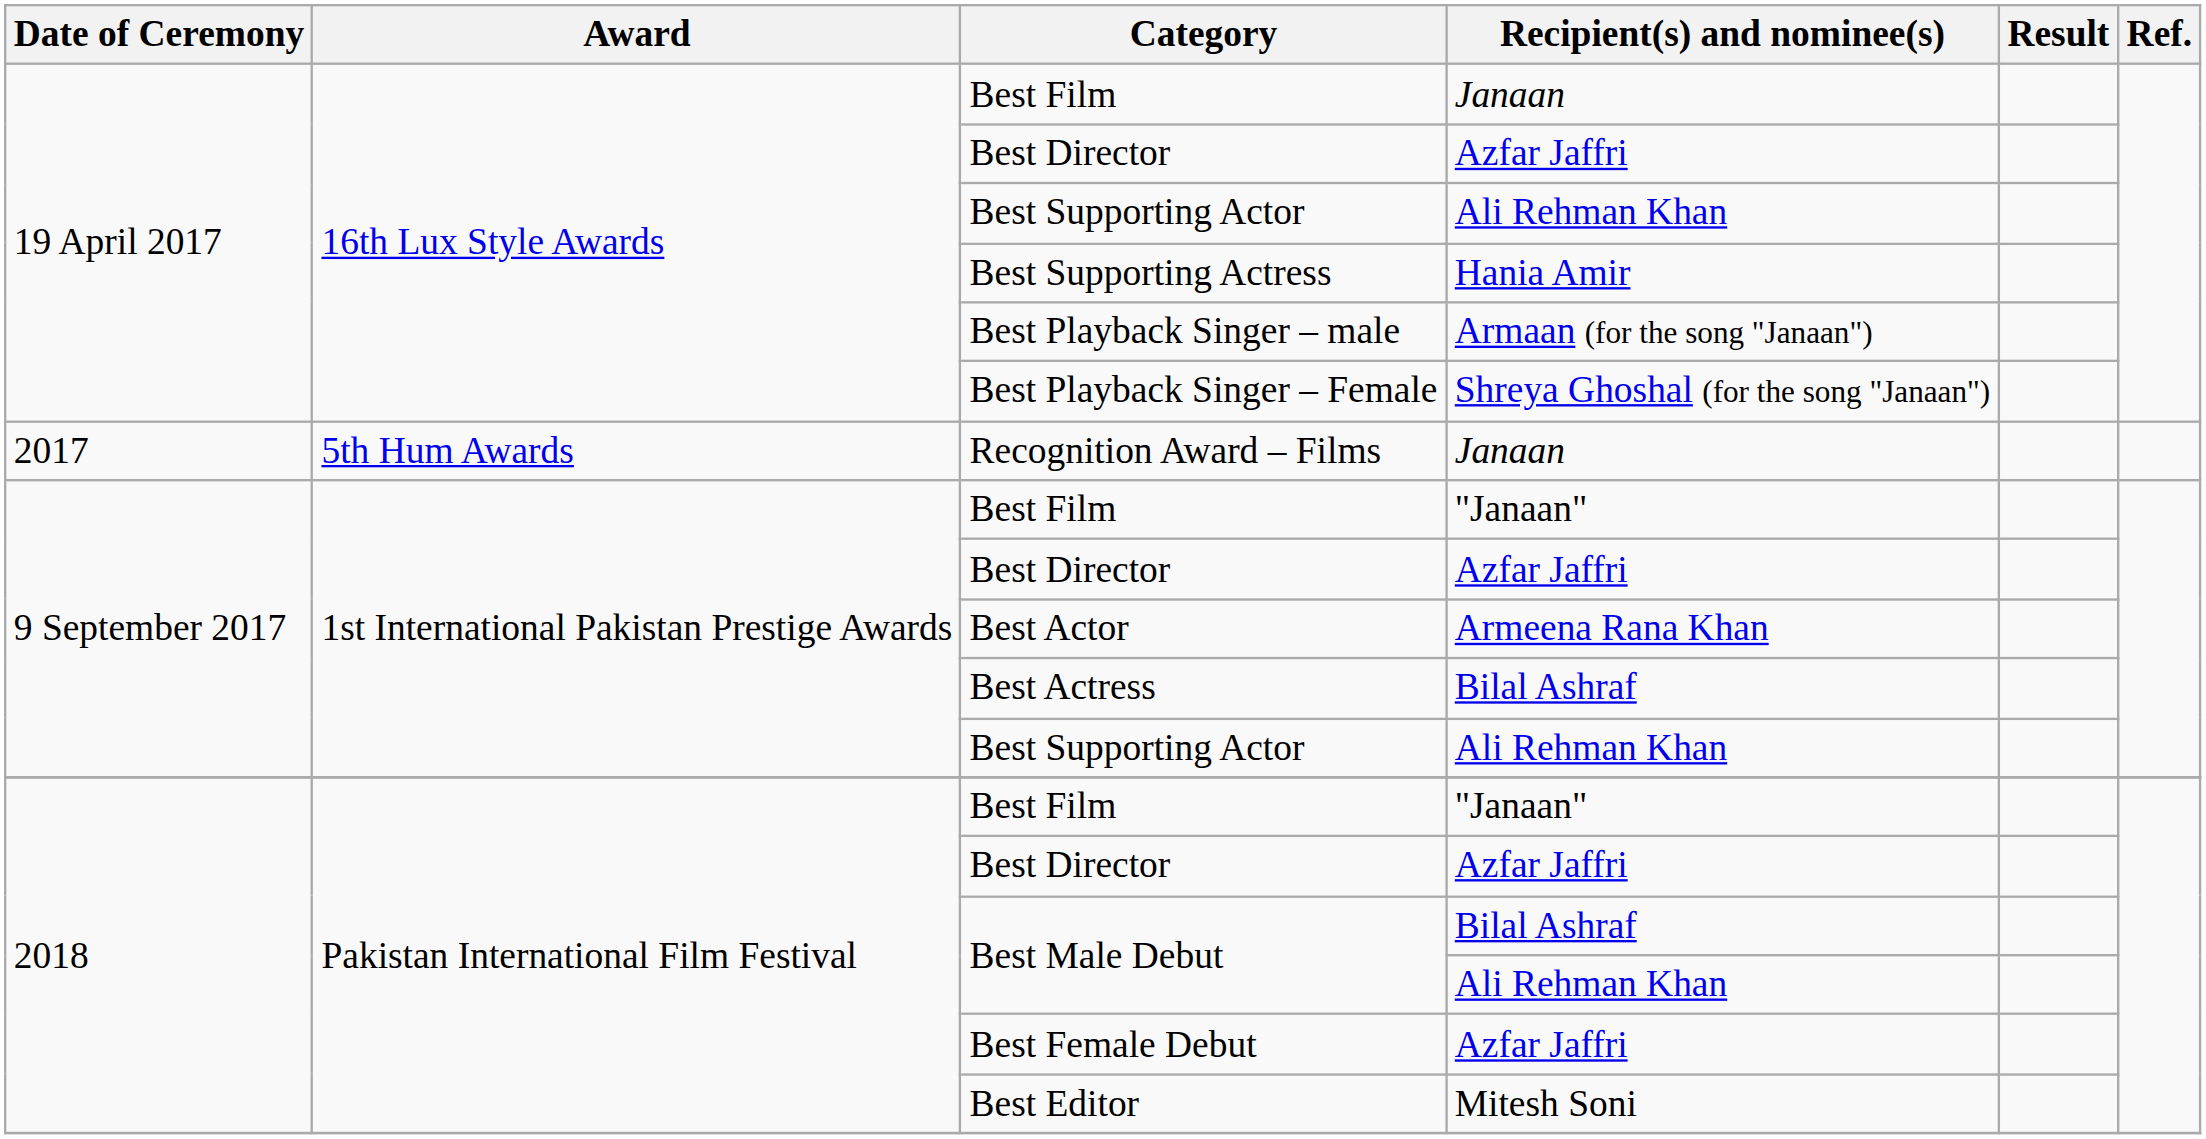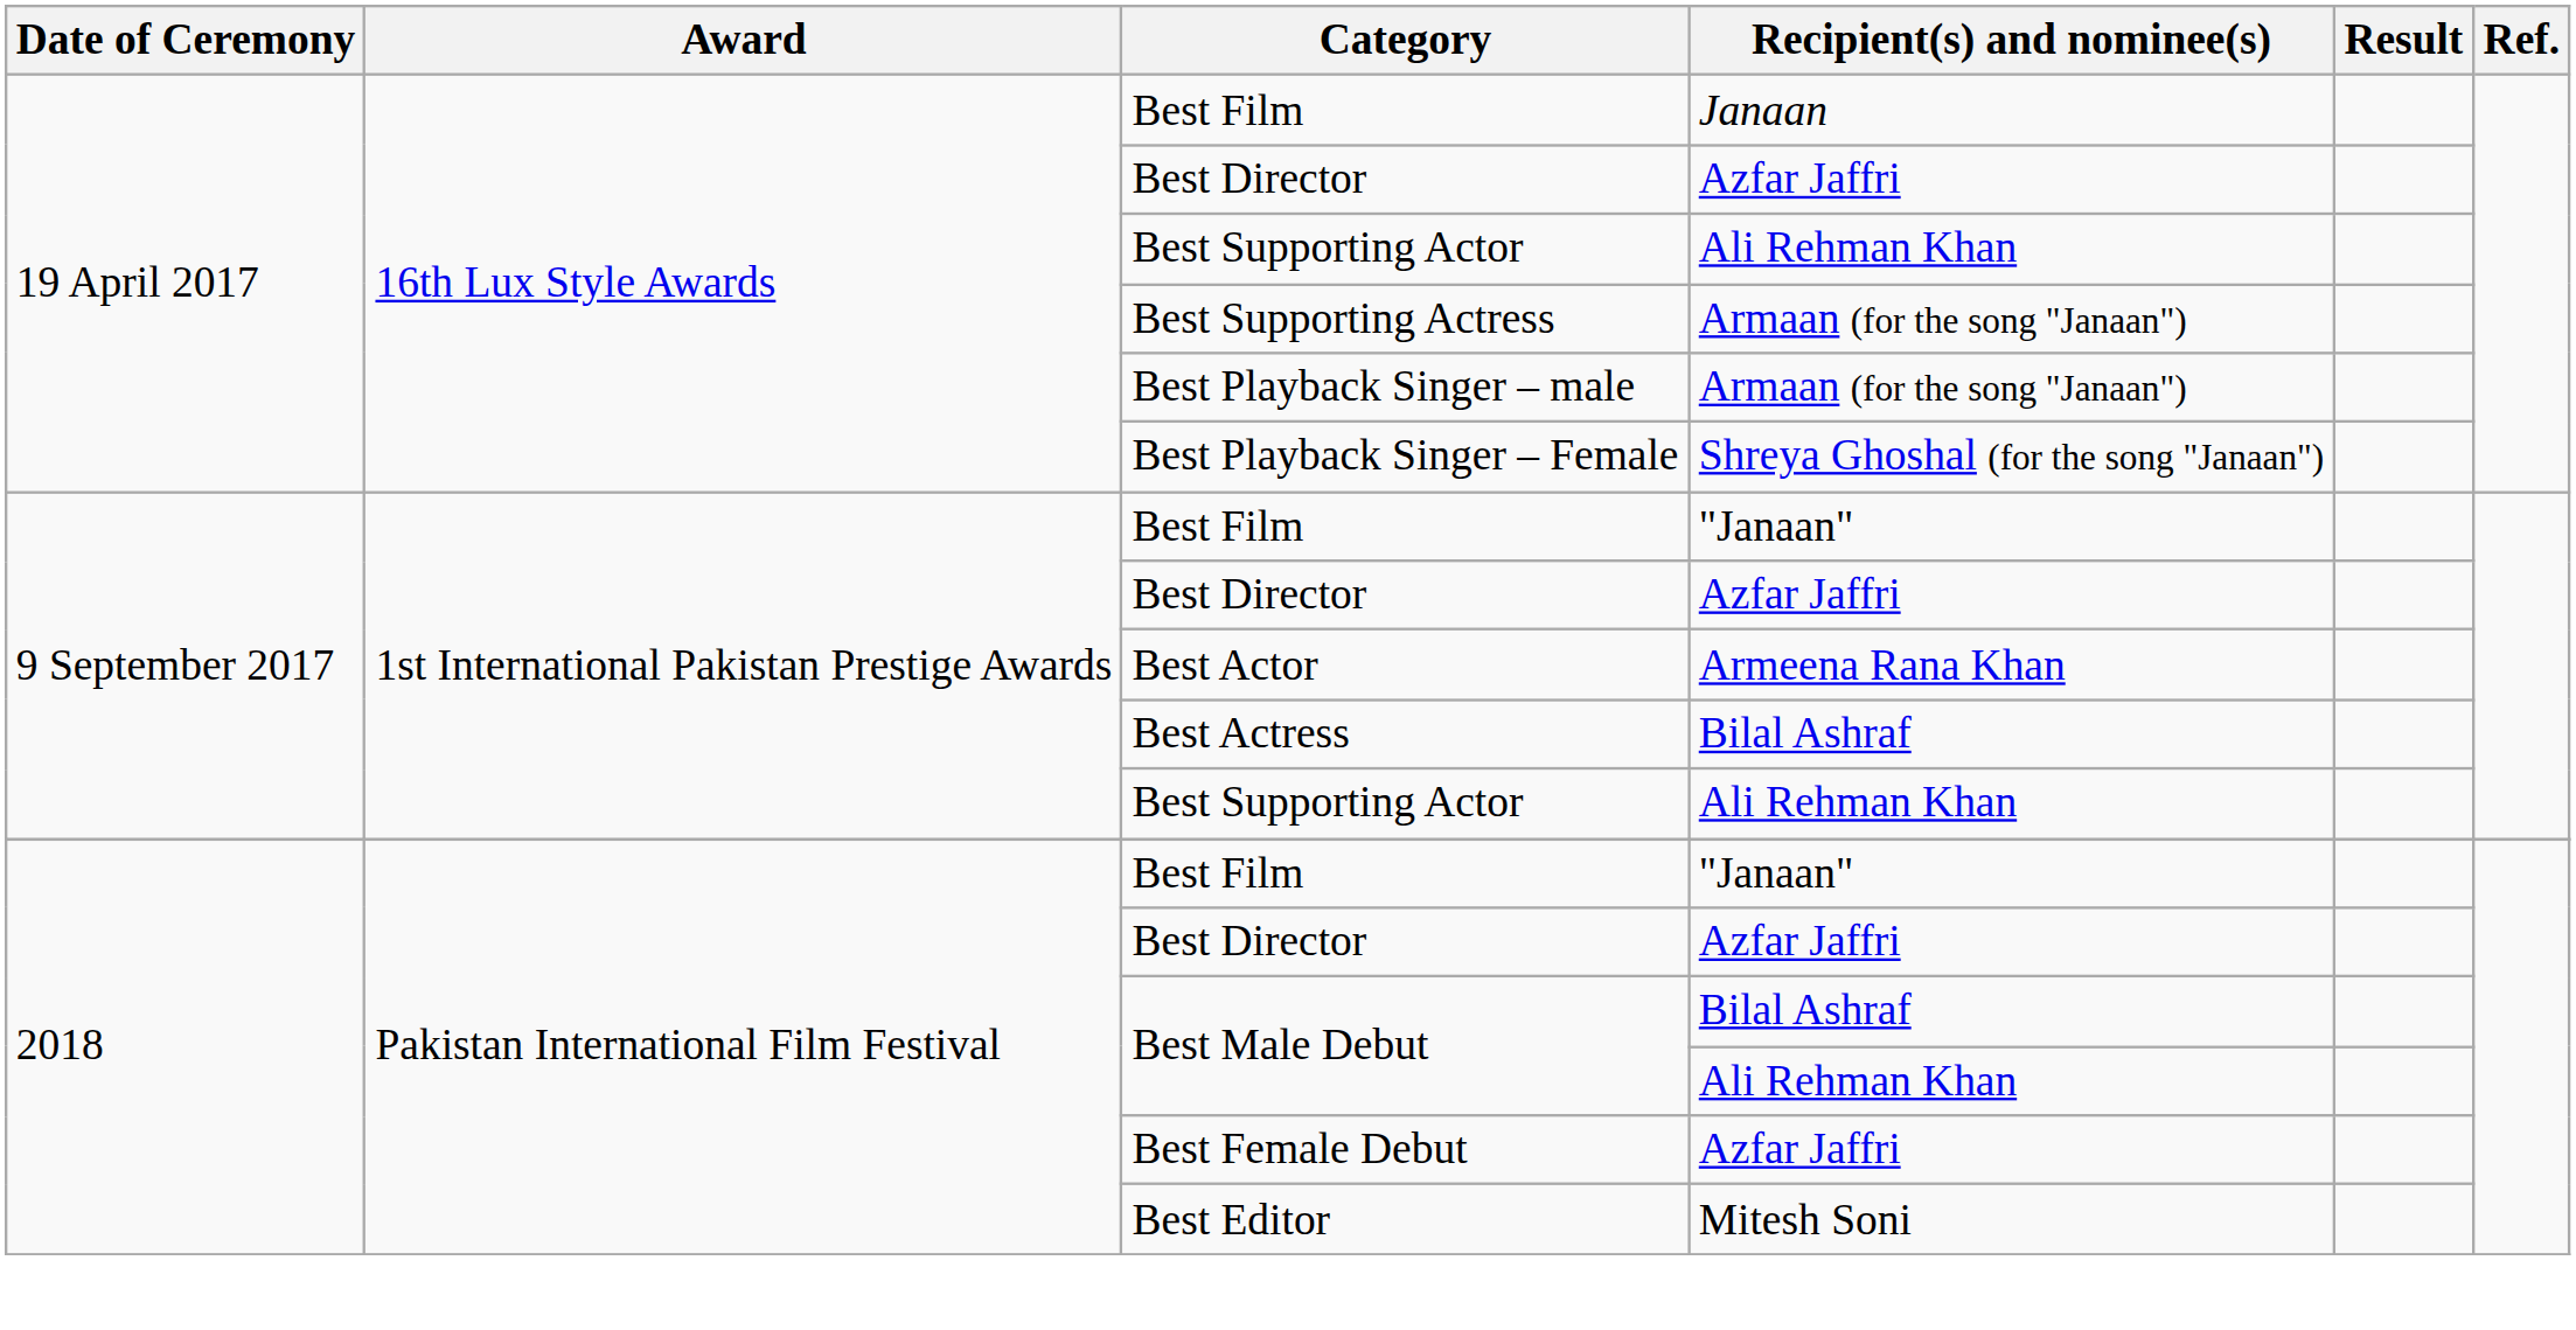 <table class="wikitable sortable">
 <tr>
 <th>Date of Ceremony</th>
 <th>Award</th>
 <th>Category</th>
 <th>Recipient(s) and nominee(s)</th>
 <th>Result</th>
 <th>Ref.</th>
 </tr>
 <tr>
 <td rowspan="6">19 April 2017</td>
 <td rowspan="6"><a href='#'>16th Lux Style Awards</a></td>
 <td>Best Film</td>
 <td><em>Janaan</em></td>
 <td></td>
 <td rowspan="6"></td>
 </tr>
 <tr>
 <td>Best Director</td>
 <td><a href='#'>Azfar Jaffri</a></td>
 <td></td>
 </tr>
 <tr>
 <td>Best Supporting Actor</td>
 <td><a href='#'>Ali Rehman Khan</a></td>
 <td></td>
 </tr>
 <tr>
 <td>Best Supporting Actress</td>
-<td><a href='#'>Hania Amir</a></td>
+<td><a href='#'>Armaan</a> <small>(for the song "Janaan")</small></td>
 <td></td>
 </tr>
 <tr>
 <td>Best Playback Singer  – male</td>
 <td><a href='#'>Armaan</a> <small>(for the song "Janaan")</small></td>
 <td></td>
 </tr>
 <tr>
 <td>Best Playback Singer – Female</td>
 <td><a href='#'>Shreya Ghoshal</a> <small>(for the song "Janaan")</small></td>
-<td></td>
-</tr>
-<tr>
-<td>2017</td>
-<td><a href='#'>5th Hum Awards</a></td>
-<td>Recognition Award – Films</td>
-<td><em>Janaan</em></td>
-<td></td>
 <td></td>
 </tr>
 <tr>
 <td rowspan="5">9 September 2017</td>
 <td rowspan="5">1st International Pakistan Prestige Awards</td>
 <td>Best Film</td>
 <td>"Janaan"</td>
 <td></td>
 <td rowspan="5"></td>
 </tr>
 <tr>
 <td>Best Director</td>
 <td><a href='#'>Azfar Jaffri</a></td>
 <td></td>
 </tr>
 <tr>
 <td>Best Actor</td>
 <td><a href='#'>Armeena Rana Khan</a></td>
 <td></td>
 </tr>
 <tr>
 <td>Best Actress</td>
 <td><a href='#'>Bilal Ashraf</a></td>
 <td></td>
 </tr>
 <tr>
 <td>Best Supporting Actor</td>
 <td><a href='#'>Ali Rehman Khan</a></td>
 <td></td>
 </tr>
 <tr>
 </tr>
 <tr>
 <td rowspan="6">2018</td>
 <td rowspan="6">Pakistan International Film Festival</td>
 <td>Best Film</td>
 <td>"Janaan"</td>
 <td></td>
 <td rowspan="6"></td>
 </tr>
 <tr>
 <td>Best Director</td>
 <td><a href='#'>Azfar Jaffri</a></td>
 <td></td>
 </tr>
 <tr>
 <td rowspan="2">Best Male Debut</td>
 <td><a href='#'>Bilal Ashraf</a></td>
 <td></td>
 </tr>
 <tr>
 <td><a href='#'>Ali Rehman Khan</a></td>
 <td></td>
 </tr>
 <tr>
 <td>Best Female Debut</td>
 <td><a href='#'>Azfar Jaffri</a></td>
 <td></td>
 </tr>
 <tr>
 <td>Best Editor</td>
 <td>Mitesh Soni</td>
 <td></td>
 </tr>
 <tr>
 </tr>
 </table>
